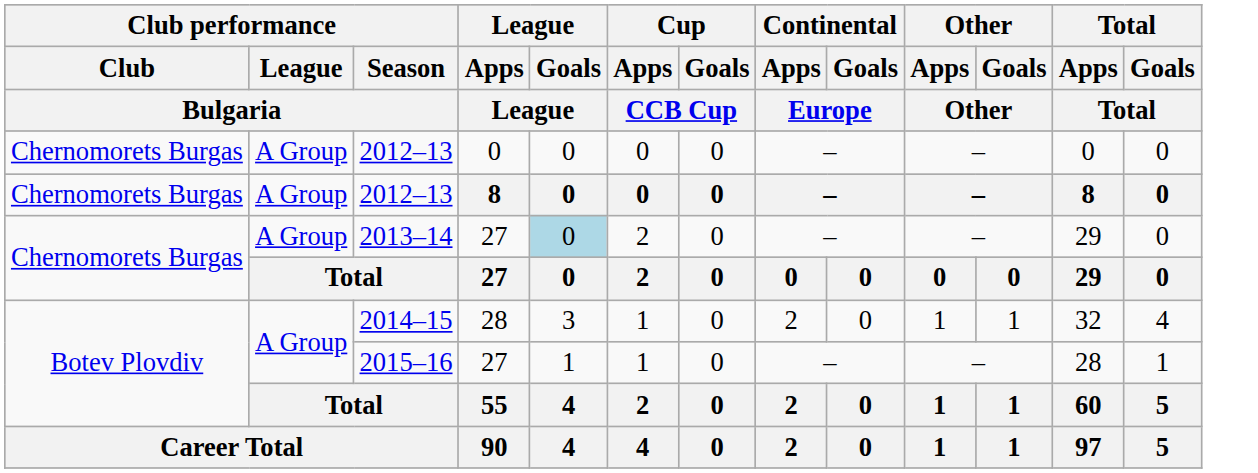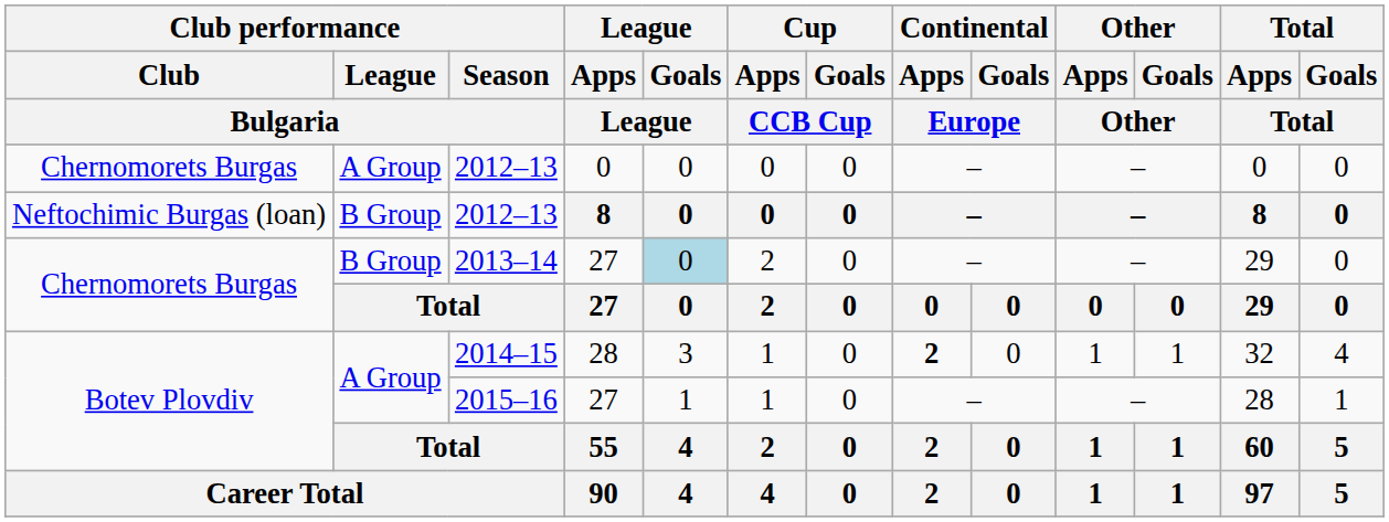 <table class="wikitable" style="text-align: center">
 <tr>
 <th Colspan="3">Club performance</th>
 <th Colspan="2">League</th>
 <th Colspan="2">Cup</th>
 <th Colspan="2">Continental</th>
 <th Colspan="2">Other</th>
 <th Colspan="3">Total</th>
 </tr>
 <tr>
 <th>Club</th>
 <th>League</th>
 <th>Season</th>
 <th>Apps</th>
 <th>Goals</th>
 <th>Apps</th>
 <th>Goals</th>
 <th>Apps</th>
 <th>Goals</th>
 <th>Apps</th>
 <th>Goals</th>
 <th>Apps</th>
 <th>Goals</th>
 </tr>
 <tr>
 <th Colspan="3">Bulgaria</th>
 <th Colspan="2">League</th>
 <th Colspan="2"><a href='#'>CCB Cup</a></th>
 <th Colspan="2"><a href='#'>Europe</a></th>
 <th Colspan="2">Other</th>
 <th Colspan="2">Total</th>
 </tr>
 <tr>
 <td rowspan="1" valign="center"><a href='#'>Chernomorets Burgas</a></td>
 <td rowspan="1"><a href='#'>A Group</a></td>
 <td><a href='#'>2012–13</a></td>
 <td>0</td>
 <td>0</td>
 <td>0</td>
 <td>0</td>
 <td colspan="2">–</td>
 <td colspan="2">–</td>
 <td>0</td>
 <td>0</td>
 </tr>
 <tr>
-<td rowspan="1" valign="center"><a href='#'>Chernomorets Burgas</a></td>
-<td rowspan="1"><a href='#'>A Group</a></td>
+<td><a href='#'>Neftochimic Burgas</a> (loan)</td>
+<td><a href='#'>B Group</a></td>
 <td><a href='#'>2012–13</a></td>
 <th>8</th>
 <th>0</th>
 <th>0</th>
 <th>0</th>
 <th colspan="2">–</th>
 <th colspan="2">–</th>
 <th>8</th>
 <th>0</th>
 </tr>
 <tr>
 <td rowspan="2" valign="center"><a href='#'>Chernomorets Burgas</a></td>
-<td rowspan="1"><a href='#'>A Group</a></td>
+<td><a href='#'>B Group</a></td>
 <td><a href='#'>2013–14</a></td>
 <td>27</td>
 <td style="background: lightblue;">0</td>
 <td>2</td>
 <td>0</td>
 <td colspan="2">–</td>
 <td colspan="2">–</td>
 <td>29</td>
 <td>0</td>
 </tr>
 <tr>
 <th colspan=2>Total</th>
 <th>27</th>
 <th>0</th>
 <th>2</th>
 <th>0</th>
 <th>0</th>
 <th>0</th>
 <th>0</th>
 <th>0</th>
 <th>29</th>
 <th>0</th>
 </tr>
 <tr>
 <td rowspan="3" valign="center"><a href='#'>Botev Plovdiv</a></td>
 <td rowspan="2"><a href='#'>A Group</a></td>
 <td><a href='#'>2014–15</a></td>
 <td>28</td>
 <td>3</td>
 <td>1</td>
 <td>0</td>
-<td>2</td>
+<td><strong>2</strong></td>
 <td>0</td>
 <td>1</td>
 <td>1</td>
 <td>32</td>
 <td>4</td>
 </tr>
 <tr>
 <td><a href='#'>2015–16</a></td>
 <td>27</td>
 <td>1</td>
 <td>1</td>
 <td>0</td>
 <td colspan="2">–</td>
 <td colspan="2">–</td>
 <td>28</td>
 <td>1</td>
 </tr>
 <tr>
 <th colspan=2>Total</th>
 <th>55</th>
 <th>4</th>
 <th>2</th>
 <th>0</th>
 <th>2</th>
 <th>0</th>
 <th>1</th>
 <th>1</th>
 <th>60</th>
 <th>5</th>
 </tr>
 <tr>
 <th colspan=3>Career Total</th>
 <th>90</th>
 <th>4</th>
 <th>4</th>
 <th>0</th>
 <th>2</th>
 <th>0</th>
 <th>1</th>
 <th>1</th>
 <th>97</th>
 <th>5</th>
 </tr>
 </table>
